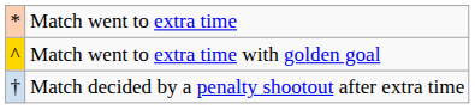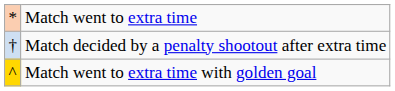 <table class="wikitable">
 <tr>
 <td style="background-color:#FBCEB1">*</td>
 <td>Match went to <a href='#'>extra time</a></td>
 </tr>
 <tr>
+<td style="background-color:#cedff2">†</td>
+<td>Match decided by a <a href='#'>penalty shootout</a> after extra time</td>
+</tr>
+<tr>
 <td style="background-color:gold">^</td>
 <td>Match went to <a href='#'>extra time</a> with <a href='#'>golden goal</a></td>
 </tr>
-<tr>
-<td style="background-color:#cedff2">†</td>
-<td>Match decided by a <a href='#'>penalty shootout</a> after extra time</td>
-</tr>
 </table>
